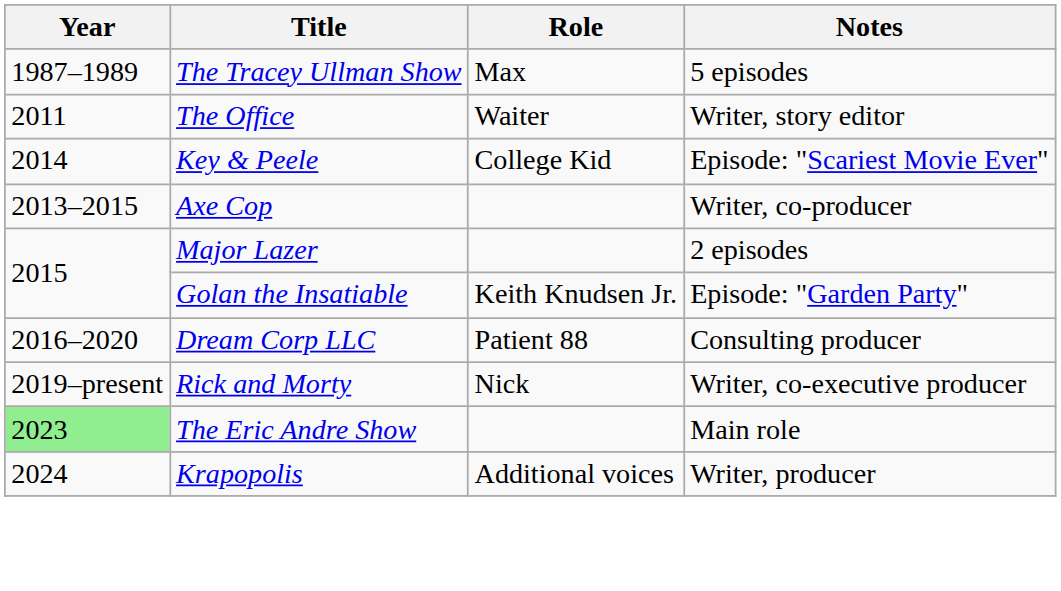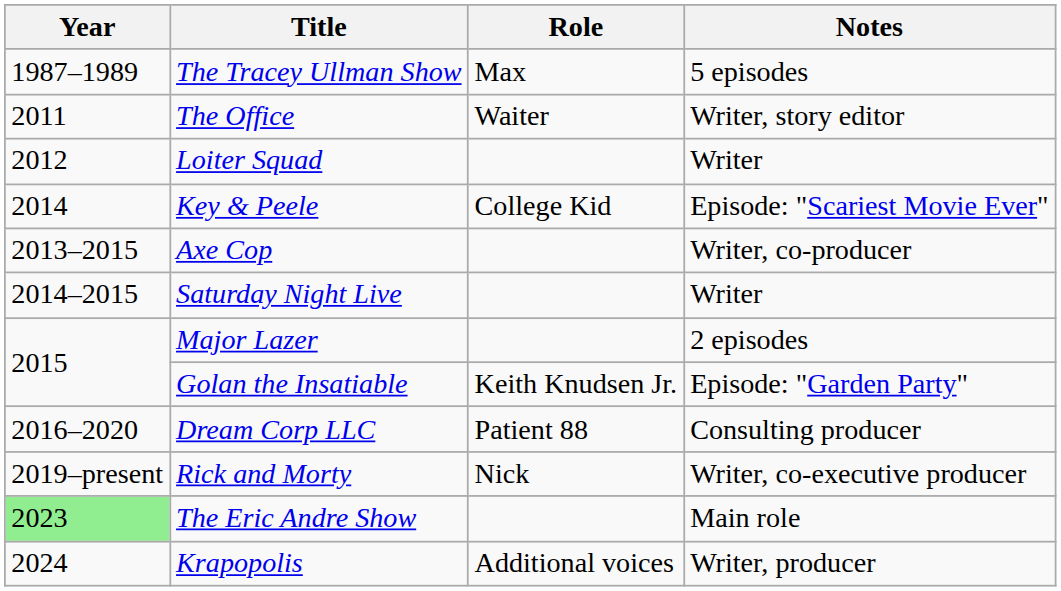 <table class="wikitable">
 <tr>
 <th>Year</th>
 <th>Title</th>
 <th>Role</th>
 <th>Notes</th>
 </tr>
 <tr>
 <td>1987–1989</td>
 <td><em><a href='#'>The Tracey Ullman Show</a></em></td>
 <td>Max</td>
 <td>5 episodes</td>
 </tr>
 <tr>
 <td>2011</td>
 <td><em><a href='#'>The Office</a></em></td>
 <td>Waiter</td>
 <td>Writer, story editor</td>
 </tr>
 <tr>
+<td>2012</td>
+<td><em><a href='#'>Loiter Squad</a></em></td>
+<td></td>
+<td>Writer</td>
+</tr>
+<tr>
 <td>2014</td>
 <td><em><a href='#'>Key & Peele</a></em></td>
 <td>College Kid</td>
 <td>Episode: "<a href='#'>Scariest Movie Ever</a>"</td>
 </tr>
 <tr>
 <td>2013–2015</td>
 <td><em><a href='#'>Axe Cop</a></em></td>
 <td></td>
 <td>Writer, co-producer</td>
+</tr>
+<tr>
+<td>2014–2015</td>
+<td><em><a href='#'>Saturday Night Live</a></em></td>
+<td></td>
+<td>Writer</td>
 </tr>
 <tr>
 <td rowspan="2">2015</td>
 <td><em><a href='#'>Major Lazer</a></em></td>
 <td></td>
 <td>2 episodes</td>
 </tr>
 <tr>
 <td><em><a href='#'>Golan the Insatiable</a></em></td>
 <td>Keith Knudsen Jr.</td>
 <td>Episode: "<a href='#'>Garden Party</a>"</td>
 </tr>
 <tr>
 <td>2016–2020</td>
 <td><em><a href='#'>Dream Corp LLC</a></em></td>
 <td>Patient 88</td>
 <td>Consulting producer</td>
 </tr>
 <tr>
 <td>2019–present</td>
 <td><em><a href='#'>Rick and Morty</a></em></td>
 <td>Nick</td>
 <td>Writer, co-executive producer</td>
 </tr>
 <tr>
 <td style="background: lightgreen;">2023</td>
 <td><em><a href='#'>The Eric Andre Show</a></em></td>
 <td></td>
 <td>Main role</td>
 </tr>
 <tr>
 <td>2024</td>
 <td><em><a href='#'>Krapopolis</a></em></td>
 <td>Additional voices</td>
 <td>Writer, producer</td>
 </tr>
 </table>
